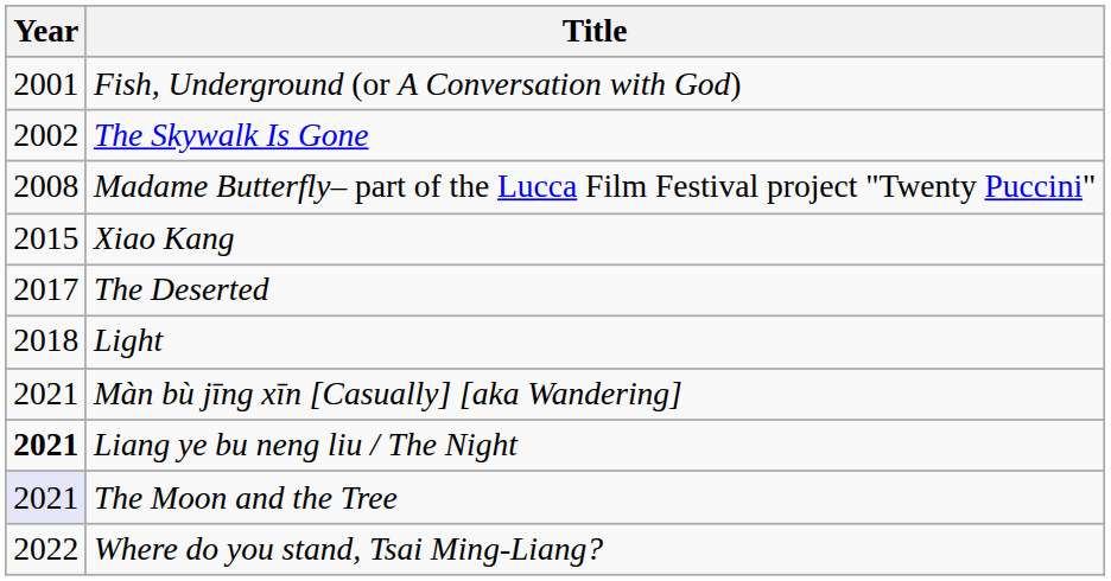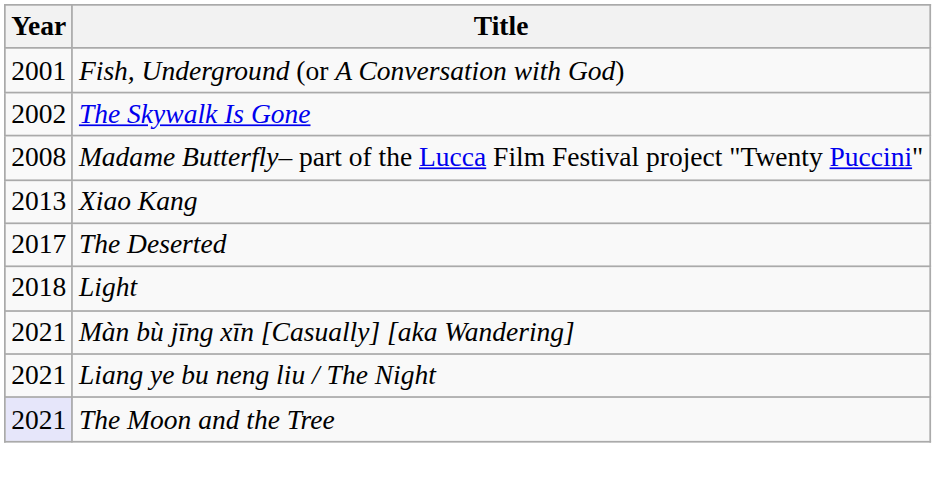 <table class="wikitable">
 <tr>
 <th>Year</th>
 <th>Title</th>
 </tr>
 <tr>
 <td>2001</td>
 <td><em>Fish, Underground</em> (or <em>A Conversation with God</em>)</td>
 </tr>
 <tr>
 <td>2002</td>
 <td><em><a href='#'>The Skywalk Is Gone</a></em></td>
 </tr>
 <tr>
 <td>2008</td>
 <td><em>Madame Butterfly</em>– part of the <a href='#'>Lucca</a> Film Festival project "Twenty <a href='#'>Puccini</a>"</td>
 </tr>
 <tr>
-<td>2015</td>
+<td>2013</td>
 <td><em>Xiao Kang</em></td>
 </tr>
 <tr>
 <td>2017</td>
 <td><em>The Deserted</em></td>
 </tr>
 <tr>
 <td>2018</td>
 <td><em>Light</em></td>
 </tr>
 <tr>
 <td>2021</td>
 <td><em>Màn bù jīng xīn [Casually] [aka Wandering]</em></td>
 </tr>
 <tr>
-<td><strong>2021</strong></td>
+<td>2021</td>
 <td><em>Liang ye bu neng liu / The Night</em></td>
 </tr>
 <tr>
 <td style="background: lavender;">2021</td>
 <td><em>The Moon and the Tree</em></td>
 </tr>
-<tr>
-<td>2022</td>
-<td><em>Where do you stand, Tsai Ming-Liang?</em></td>
-</tr>
 </table>
